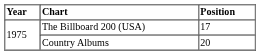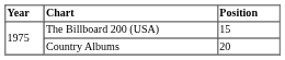 <table border=1 cellspacing=0 cellpadding=2 width="400px">
 <tr>
 <th align="left">Year</th>
 <th align="left">Chart</th>
 <th align="left">Position</th>
 </tr>
 <tr>
 <td align="left" rowspan="2">1975</td>
 <td align="left">The Billboard 200 (USA)</td>
-<td align="left">17</td>
+<td align="left">15</td>
 </tr>
 <tr>
 <td align="left">Country Albums</td>
 <td align="left">20</td>
 </tr>
 <tr>
 </tr>
 </table>
